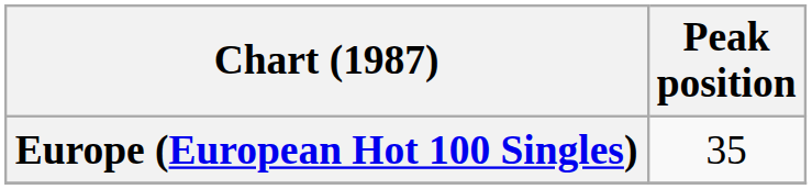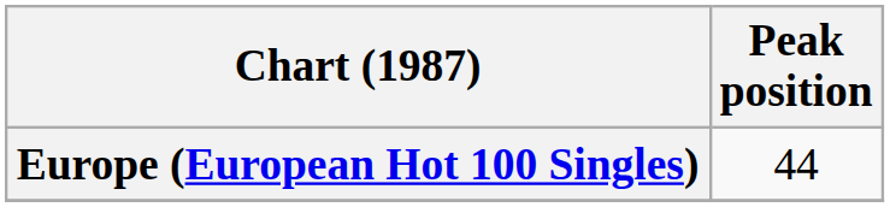 <table class="wikitable sortable plainrowheaders" style="text-align:center">
 <tr>
 <th>Chart (1987)</th>
 <th>Peak<br>position</th>
 </tr>
 <tr>
 <th scope="row">Europe (<a href='#'>European Hot 100 Singles</a>)</th>
-<td>35</td>
+<td>44</td>
 </tr>
 <tr>
 </tr>
 <tr>
 </tr>
 <tr>
 </tr>
 </table>
